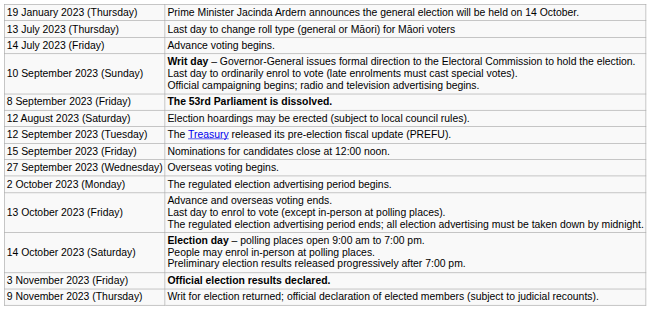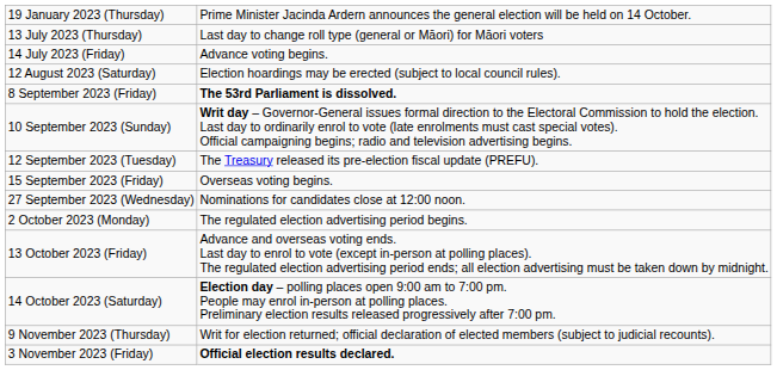 <table class="wikitable">
 <tr>
 <td>19 January 2023 (Thursday)</td>
 <td>Prime Minister Jacinda Ardern announces the general election will be held on 14 October.</td>
 </tr>
 <tr>
 <td>13 July 2023 (Thursday)</td>
 <td>Last day to change roll type (general or Māori) for Māori voters</td>
 </tr>
 <tr>
 <td>14 July 2023 (Friday)</td>
 <td>Advance voting begins.</td>
 </tr>
 <tr>
-<td>10 September 2023 (Sunday)</td>
-<td><strong>Writ day</strong> – Governor-General issues formal direction to the Electoral Commission to hold the election.<br>Last day to ordinarily enrol to vote (late enrolments must cast special votes).<br>Official campaigning begins; radio and television advertising begins.</td>
+<td>12 August 2023 (Saturday)</td>
+<td>Election hoardings may be erected (subject to local council rules).</td>
 </tr>
 <tr>
 <td>8 September 2023 (Friday)</td>
 <td><strong>The 53rd Parliament is dissolved.</strong></td>
 </tr>
 <tr>
-<td>12 August 2023 (Saturday)</td>
-<td>Election hoardings may be erected (subject to local council rules).</td>
+<td>10 September 2023 (Sunday)</td>
+<td><strong>Writ day</strong> – Governor-General issues formal direction to the Electoral Commission to hold the election.<br>Last day to ordinarily enrol to vote (late enrolments must cast special votes).<br>Official campaigning begins; radio and television advertising begins.</td>
 </tr>
 <tr>
 <td>12 September 2023 (Tuesday)</td>
 <td>The <a href='#'>Treasury</a> released its pre-election fiscal update (PREFU).</td>
 </tr>
 <tr>
 <td>15 September 2023 (Friday)</td>
-<td>Nominations for candidates close at 12:00 noon.</td>
+<td>Overseas voting begins.</td>
 </tr>
 <tr>
 <td>27 September 2023 (Wednesday)</td>
-<td>Overseas voting begins.</td>
+<td>Nominations for candidates close at 12:00 noon.</td>
 </tr>
 <tr>
 <td>2 October 2023 (Monday)</td>
 <td>The regulated election advertising period begins.</td>
 </tr>
 <tr>
 <td>13 October 2023 (Friday)</td>
 <td>Advance and overseas voting ends.<br>Last day to enrol to vote (except in-person at polling places).<br>The regulated election advertising period ends; all election advertising must be taken down by midnight.</td>
 </tr>
 <tr>
 <td>14 October 2023 (Saturday)</td>
 <td><strong>Election day</strong> – polling places open 9:00 am to 7:00 pm.<br>People may enrol in-person at polling places.<br>Preliminary election results released progressively after 7:00 pm.</td>
 </tr>
 <tr>
+<td>9 November 2023 (Thursday)</td>
+<td>Writ for election returned; official declaration of elected members (subject to judicial recounts).</td>
+</tr>
+<tr>
 <td>3 November 2023 (Friday)</td>
 <td><strong>Official election results declared.</strong></td>
 </tr>
-<tr>
-<td>9 November 2023 (Thursday)</td>
-<td>Writ for election returned; official declaration of elected members (subject to judicial recounts).</td>
-</tr>
 </table>
